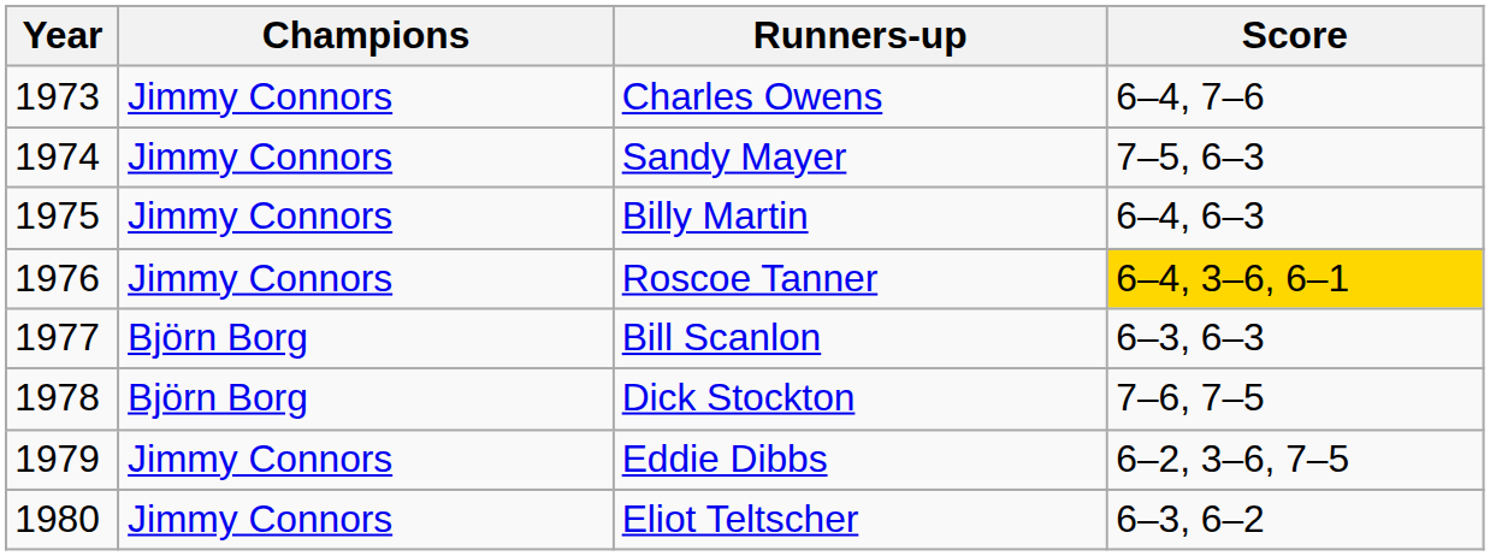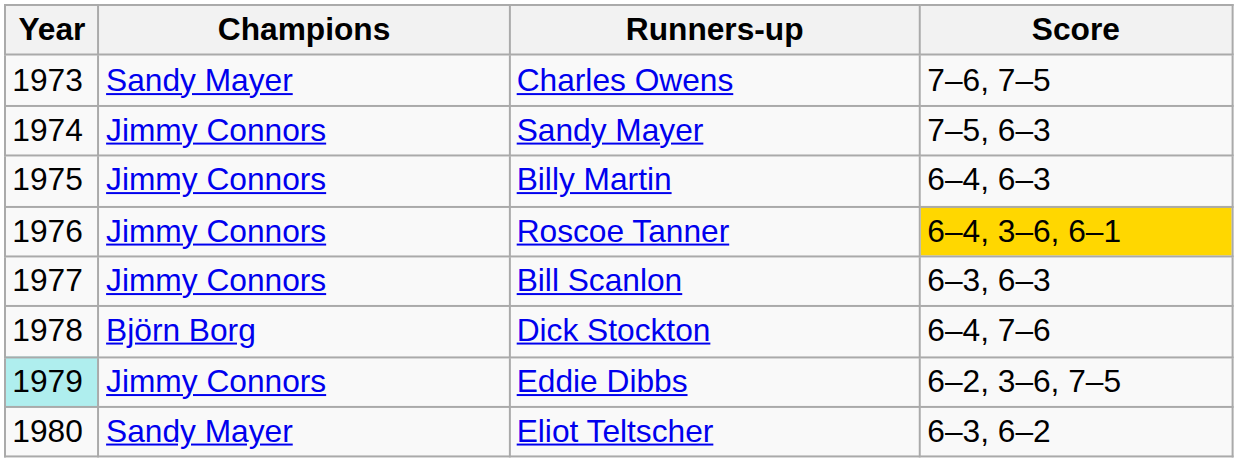 <table class="wikitable">
 <tr>
 <th style="width:40px">Year</th>
 <th style="width:200px">Champions</th>
 <th style="width:200px">Runners-up</th>
 <th style="width:150px" class="unsortable">Score</th>
 </tr>
 <tr>
 <td>1973</td>
-<td> <a href='#'>Jimmy Connors</a></td>
+<td> <a href='#'>Sandy Mayer</a></td>
 <td> <a href='#'>Charles Owens</a></td>
-<td>6–4, 7–6</td>
+<td>7–6, 7–5</td>
 </tr>
 <tr>
 <td>1974</td>
 <td> <a href='#'>Jimmy Connors</a></td>
 <td> <a href='#'>Sandy Mayer</a></td>
 <td>7–5, 6–3</td>
 </tr>
 <tr>
 <td>1975</td>
 <td> <a href='#'>Jimmy Connors</a></td>
 <td> <a href='#'>Billy Martin</a></td>
 <td>6–4, 6–3</td>
 </tr>
 <tr>
 <td>1976</td>
 <td> <a href='#'>Jimmy Connors</a></td>
 <td> <a href='#'>Roscoe Tanner</a></td>
 <td style="background: gold;">6–4, 3–6, 6–1</td>
 </tr>
 <tr>
 <td>1977</td>
-<td> <a href='#'>Björn Borg</a></td>
+<td> <a href='#'>Jimmy Connors</a></td>
 <td> <a href='#'>Bill Scanlon</a></td>
 <td>6–3, 6–3</td>
 </tr>
 <tr>
 <td>1978</td>
 <td> <a href='#'>Björn Borg</a></td>
 <td> <a href='#'>Dick Stockton</a></td>
-<td>7–6, 7–5</td>
+<td>6–4, 7–6</td>
 </tr>
 <tr>
-<td>1979</td>
+<td style="background: paleturquoise;">1979</td>
 <td> <a href='#'>Jimmy Connors</a></td>
 <td> <a href='#'>Eddie Dibbs</a></td>
 <td>6–2, 3–6, 7–5</td>
 </tr>
 <tr>
 <td>1980</td>
-<td> <a href='#'>Jimmy Connors</a></td>
+<td> <a href='#'>Sandy Mayer</a></td>
 <td> <a href='#'>Eliot Teltscher</a></td>
 <td>6–3, 6–2</td>
 </tr>
 </table>
